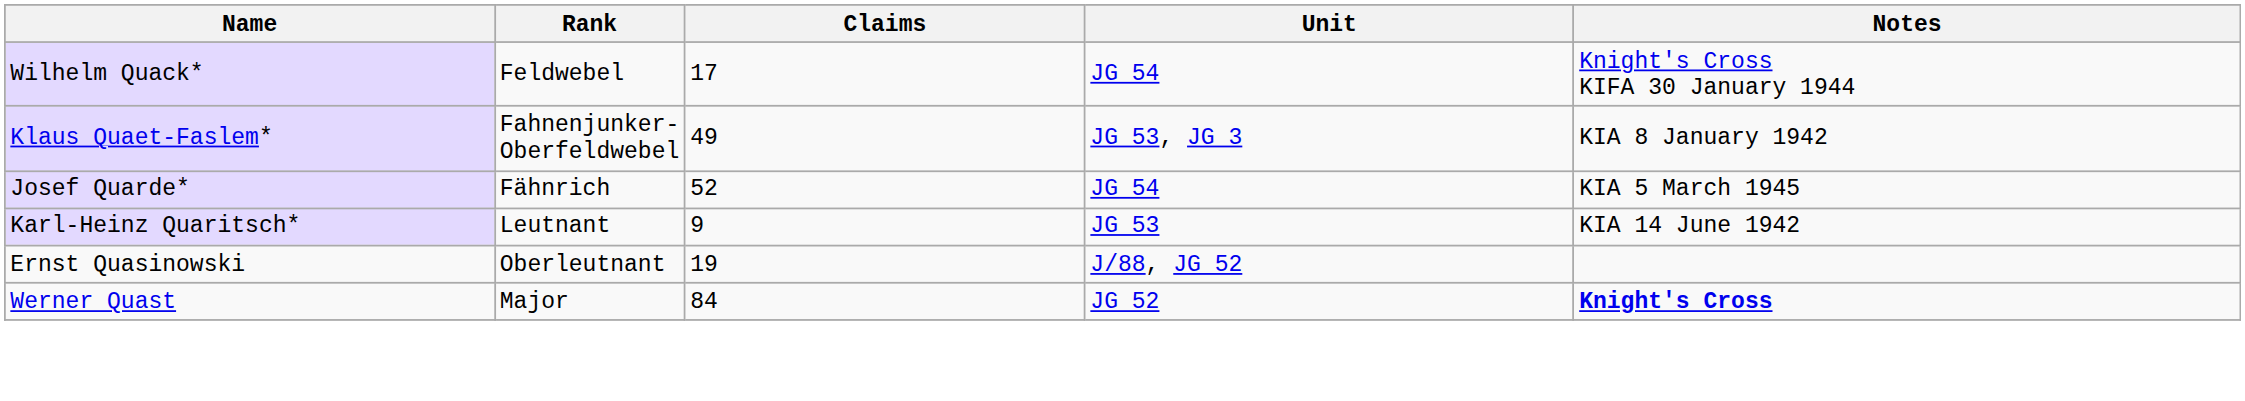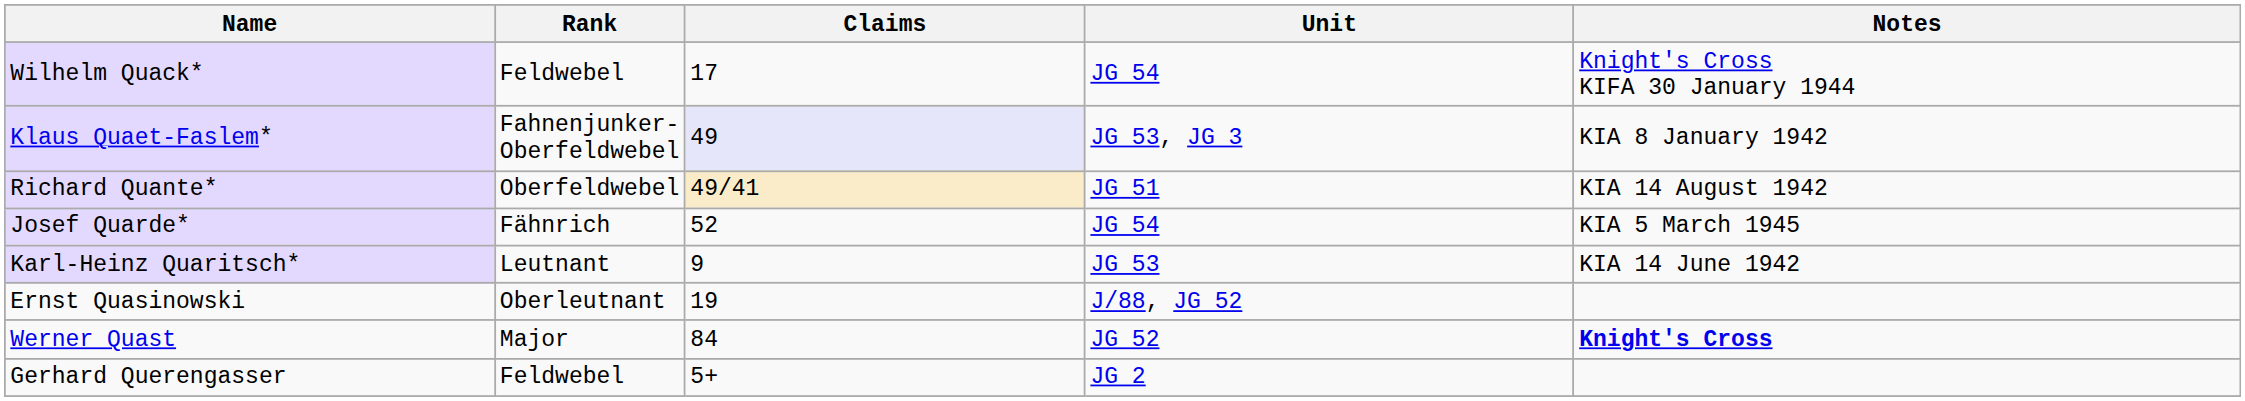 <table class="wikitable" style="width:100%;">
 <tr>
 <th width="22%">Name</th>
 <th width="8%">Rank</th>
 <th width="18%">Claims</th>
 <th width="22%">Unit</th>
 <th width="30%">Notes</th>
 </tr>
 <tr>
 <td style="background:#e3d9ff;" align="left">Wilhelm Quack*</td>
 <td>Feldwebel</td>
 <td>17</td>
 <td><a href='#'>JG 54</a></td>
 <td><a href='#'>Knight's Cross</a><br>KIFA 30 January 1944</td>
 </tr>
 <tr>
 <td style="background:#e3d9ff;" align="left"><a href='#'>Klaus Quaet-Faslem</a>*</td>
 <td>Fahnenjunker-Oberfeldwebel</td>
-<td>49</td>
+<td style="background: lavender;">49</td>
 <td><a href='#'>JG 53</a>, <a href='#'>JG 3</a></td>
 <td>KIA 8 January 1942</td>
+</tr>
+<tr>
+<td style="background:#e3d9ff;" align="left">Richard Quante*</td>
+<td>Oberfeldwebel</td>
+<td style="background:#faecc8" align="left">49/41</td>
+<td><a href='#'>JG 51</a></td>
+<td>KIA 14 August 1942</td>
 </tr>
 <tr>
 <td style="background:#e3d9ff;" align="left">Josef Quarde*</td>
 <td>Fähnrich</td>
 <td>52</td>
 <td><a href='#'>JG 54</a></td>
 <td>KIA 5 March 1945</td>
 </tr>
 <tr>
 <td style="background:#e3d9ff;" align="left">Karl-Heinz Quaritsch*</td>
 <td>Leutnant</td>
 <td>9</td>
 <td><a href='#'>JG 53</a></td>
 <td>KIA 14 June 1942</td>
 </tr>
 <tr>
 <td>Ernst Quasinowski</td>
 <td>Oberleutnant</td>
 <td>19</td>
 <td><a href='#'>J/88</a>, <a href='#'>JG 52</a></td>
 <td></td>
 </tr>
 <tr>
 <td><a href='#'>Werner Quast</a></td>
 <td>Major</td>
 <td>84</td>
 <td><a href='#'>JG 52</a></td>
 <td><strong><a href='#'>Knight's Cross</a></strong></td>
 </tr>
+<tr>
+<td>Gerhard Querengasser</td>
+<td>Feldwebel</td>
+<td>5+</td>
+<td><a href='#'>JG 2</a></td>
+<td></td>
+</tr>
 </table>
